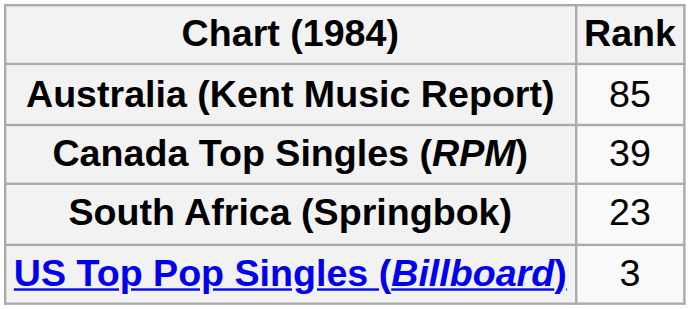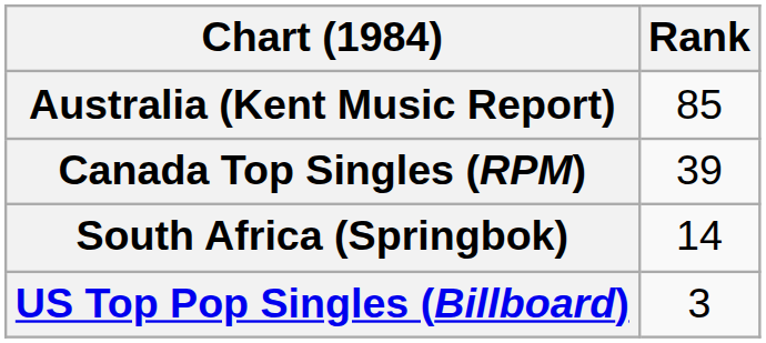 <table class="wikitable sortable plainrowheaders" style="text-align: center;">
 <tr>
 <th scope="col">Chart (1984)</th>
 <th scope="col">Rank</th>
 </tr>
 <tr>
 <th scope="row">Australia (Kent Music Report)</th>
 <td>85</td>
 </tr>
 <tr>
 <th scope="row">Canada Top Singles (<em>RPM</em>)</th>
 <td>39</td>
 </tr>
 <tr>
 <th scope="row">South Africa (Springbok)</th>
-<td>23</td>
+<td>14</td>
 </tr>
 <tr>
 <th scope="row"><a href='#'>US Top Pop Singles (<em>Billboard</em>)</a></th>
 <td>3</td>
 </tr>
 </table>
